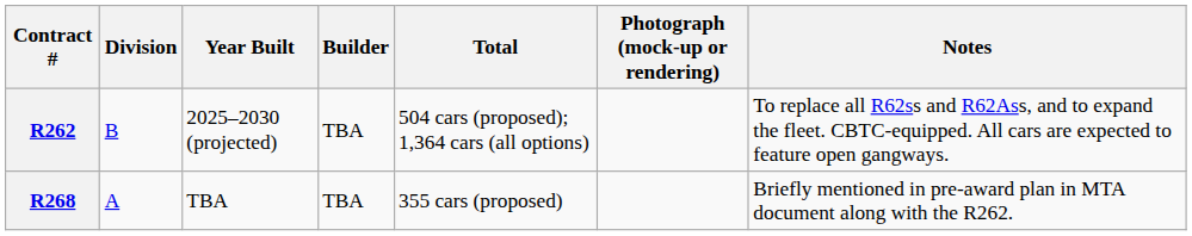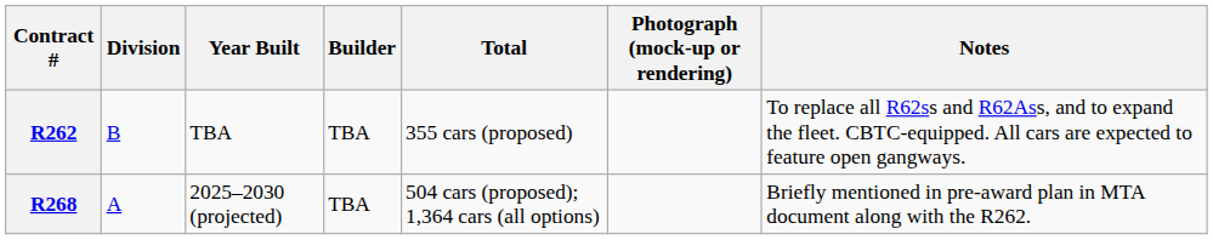 <table class="wikitable sortable" style="font-size: 95%;" |>
 <tr>
 <th>Contract #</th>
 <th>Division</th>
 <th>Year Built</th>
 <th>Builder</th>
 <th>Total</th>
 <th>Photograph<br>(mock-up or rendering)</th>
 <th>Notes</th>
 </tr>
 <tr>
 <th><a href='#'>R262</a></th>
 <td><a href='#'>B</a></td>
-<td>2025–2030 (projected)</td>
 <td>TBA</td>
-<td>504 cars (proposed); 1,364 cars (all options)</td>
+<td>TBA</td>
+<td>355 cars (proposed)</td>
 <td></td>
 <td>To replace all <a href='#'>R62s</a>s and <a href='#'>R62As</a>s, and to expand the fleet. CBTC-equipped. All cars are expected to feature open gangways.</td>
 </tr>
 <tr>
 <th><a href='#'>R268</a></th>
 <td><a href='#'>A</a></td>
+<td>2025–2030 (projected)</td>
 <td>TBA</td>
-<td>TBA</td>
-<td>355 cars (proposed)</td>
+<td>504 cars (proposed); 1,364 cars (all options)</td>
 <td></td>
 <td>Briefly mentioned in pre-award plan in MTA document along with the R262.</td>
 </tr>
 </table>
